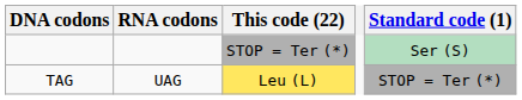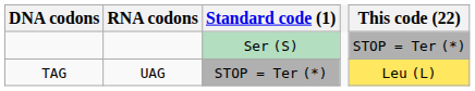 <table class="wikitable" style="border: none; text-align: center;">
 <tr>
 <th>DNA codons</th>
 <th>RNA codons</th>
+<th><a href='#'>Standard code</a> (1)</th>
+<th style="border: none; width: 1px;"></th>
 <th>This code (22)</th>
-<th style="border: none; width: 1px;"></th>
-<th><a href='#'>Standard code</a> (1)</th>
 </tr>
 <tr>
 <td></td>
 <td></td>
+<td style="background-color:#b3dec0;"><code>Ser</code> <code>(S)</code></td>
+<td style="border: none; width: 1px;"></td>
 <td style="background-color:#B0B0B0;"><code>STOP = Ter</code> <code>(*)</code></td>
-<td style="border: none; width: 1px;"></td>
-<td style="background-color:#b3dec0;"><code>Ser</code> <code>(S)</code></td>
 </tr>
 <tr>
 <td><code>TAG</code></td>
 <td><code>UAG</code></td>
+<td style="background-color:#B0B0B0;"><code>STOP = Ter</code> <code>(*)</code></td>
+<td style="border: none; width: 1px;"></td>
 <td style="background-color:#ffe75f;"><code>Leu</code> <code>(L)</code></td>
-<td style="border: none; width: 1px;"></td>
-<td style="background-color:#B0B0B0;"><code>STOP = Ter</code> <code>(*)</code></td>
 </tr>
 </table>
